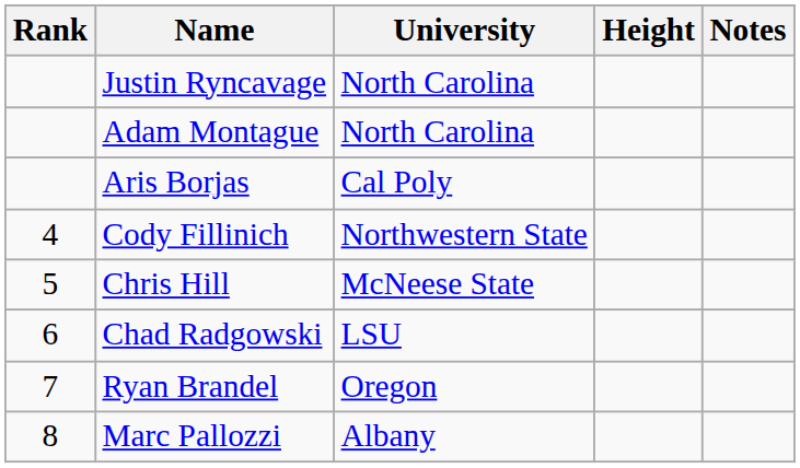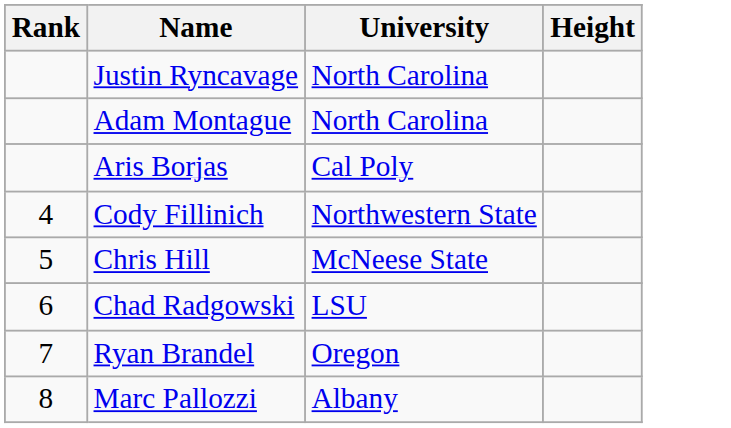 <table class="wikitable sortable" style="text-align:center">
 <tr>
 <th>Rank</th>
 <th>Name</th>
 <th>University</th>
 <th>Height</th>
-<th>Notes</th>
 </tr>
 <tr>
 <td></td>
 <td align=left><a href='#'>Justin Ryncavage</a></td>
 <td align=left><a href='#'>North Carolina</a></td>
-<td></td>
 <td></td>
 </tr>
 <tr>
 <td></td>
 <td align=left><a href='#'>Adam Montague</a></td>
 <td align=left><a href='#'>North Carolina</a></td>
 <td></td>
-<td></td>
 </tr>
 <tr>
 <td></td>
 <td align=left><a href='#'>Aris Borjas</a></td>
 <td align=left><a href='#'>Cal Poly</a></td>
-<td></td>
 <td></td>
 </tr>
 <tr>
 <td>4</td>
 <td align=left><a href='#'>Cody Fillinich</a></td>
 <td align=left><a href='#'>Northwestern State</a></td>
 <td></td>
-<td></td>
 </tr>
 <tr>
 <td>5</td>
 <td align=left><a href='#'>Chris Hill</a></td>
 <td align=left><a href='#'>McNeese State</a></td>
-<td></td>
 <td></td>
 </tr>
 <tr>
 <td>6</td>
 <td align=left><a href='#'>Chad Radgowski</a></td>
 <td align=left><a href='#'>LSU</a></td>
 <td></td>
-<td></td>
 </tr>
 <tr>
 <td>7</td>
 <td align=left><a href='#'>Ryan Brandel</a></td>
 <td align=left><a href='#'>Oregon</a></td>
-<td></td>
 <td></td>
 </tr>
 <tr>
 <td>8</td>
 <td align=left><a href='#'>Marc Pallozzi</a></td>
 <td align=left><a href='#'>Albany</a></td>
 <td></td>
-<td></td>
 </tr>
 </table>
